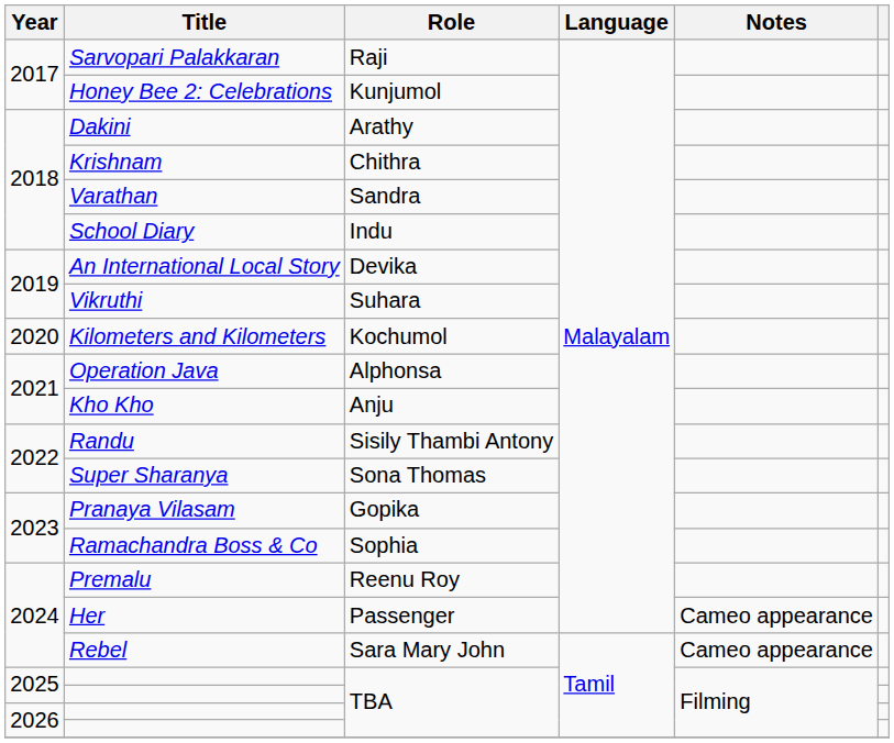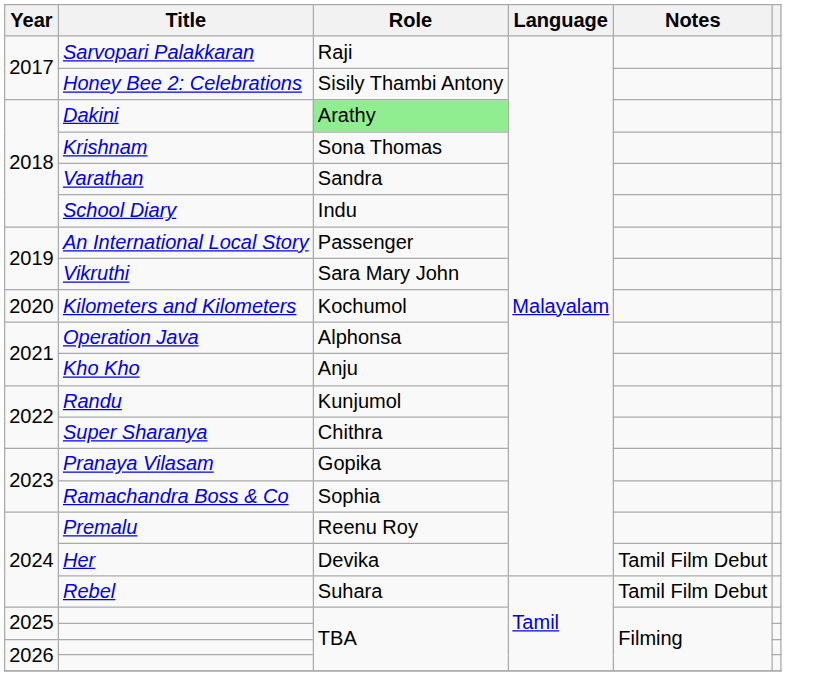 <table class="wikitable sortable">
 <tr>
 <th>Year</th>
 <th>Title</th>
 <th>Role</th>
 <th>Language</th>
 <th class="unsortable">Notes</th>
 <th></th>
 </tr>
 <tr>
 <td rowspan=2>2017</td>
 <td><em><a href='#'>Sarvopari Palakkaran</a></em></td>
 <td>Raji</td>
 <td rowspan="17"><a href='#'>Malayalam</a></td>
 <td></td>
 <td></td>
 </tr>
 <tr>
 <td><em><a href='#'>Honey Bee 2: Celebrations</a></em></td>
-<td>Kunjumol</td>
+<td>Sisily Thambi Antony</td>
 <td></td>
 <td></td>
 </tr>
 <tr>
 <td rowspan="4">2018</td>
 <td><em><a href='#'>Dakini</a></em></td>
-<td>Arathy</td>
+<td style="background: lightgreen;">Arathy</td>
 <td></td>
 <td></td>
 </tr>
 <tr>
 <td><em><a href='#'>Krishnam</a></em></td>
-<td>Chithra</td>
+<td>Sona Thomas</td>
 <td></td>
 <td></td>
 </tr>
 <tr>
 <td><em><a href='#'>Varathan</a></em></td>
 <td>Sandra</td>
 <td></td>
 <td></td>
 </tr>
 <tr>
 <td><em><a href='#'>School Diary</a></em></td>
 <td>Indu</td>
 <td></td>
 <td></td>
 </tr>
 <tr>
 <td rowspan=2>2019</td>
 <td><em><a href='#'>An International Local Story</a></em></td>
-<td>Devika</td>
+<td>Passenger</td>
 <td></td>
 <td></td>
 </tr>
 <tr>
 <td><em><a href='#'>Vikruthi</a></em></td>
-<td>Suhara</td>
+<td>Sara Mary John</td>
 <td></td>
 <td></td>
 </tr>
 <tr>
 <td>2020</td>
 <td><em><a href='#'>Kilometers and Kilometers</a></em></td>
 <td>Kochumol</td>
 <td></td>
 <td></td>
 </tr>
 <tr>
 <td rowspan=2>2021</td>
 <td><em><a href='#'>Operation Java</a></em></td>
 <td>Alphonsa</td>
 <td></td>
 <td></td>
 </tr>
 <tr>
 <td><em><a href='#'>Kho Kho</a></em></td>
 <td>Anju</td>
 <td></td>
 <td></td>
 </tr>
 <tr>
 <td rowspan=2>2022</td>
 <td><em><a href='#'>Randu</a></em></td>
-<td>Sisily Thambi Antony</td>
+<td>Kunjumol</td>
 <td></td>
 <td></td>
 </tr>
 <tr>
 <td><em><a href='#'>Super Sharanya</a></em></td>
-<td>Sona Thomas</td>
+<td>Chithra</td>
 <td></td>
 <td></td>
 </tr>
 <tr>
 <td rowspan=2>2023</td>
 <td><em><a href='#'>Pranaya Vilasam</a></em></td>
 <td>Gopika</td>
 <td></td>
 <td></td>
 </tr>
 <tr>
 <td><em><a href='#'>Ramachandra Boss & Co</a></em></td>
 <td>Sophia</td>
 <td></td>
 <td></td>
 </tr>
 <tr>
 <td rowspan=3>2024</td>
 <td><em><a href='#'>Premalu</a></em></td>
 <td>Reenu Roy</td>
 <td></td>
 <td></td>
 </tr>
 <tr>
 <td><em><a href='#'>Her</a></em></td>
-<td>Passenger</td>
-<td>Cameo appearance</td>
+<td>Devika</td>
+<td>Tamil Film Debut</td>
 <td></td>
 </tr>
 <tr>
 <td><em><a href='#'>Rebel</a></em></td>
-<td>Sara Mary John</td>
+<td>Suhara</td>
 <td rowspan=5><a href='#'>Tamil</a></td>
-<td>Cameo appearance</td>
+<td>Tamil Film Debut</td>
 <td></td>
 </tr>
 <tr>
 <td rowspan=2>2025</td>
 <td></td>
 <td rowspan=4>TBA</td>
 <td rowspan=4>Filming</td>
 <td></td>
 </tr>
 <tr>
 <td></td>
 <td></td>
 </tr>
 <tr>
 <td rowspan=2>2026</td>
 <td></td>
 <td></td>
 </tr>
 <tr>
 <td></td>
 <td></td>
 </tr>
 <tr>
 </tr>
 </table>
